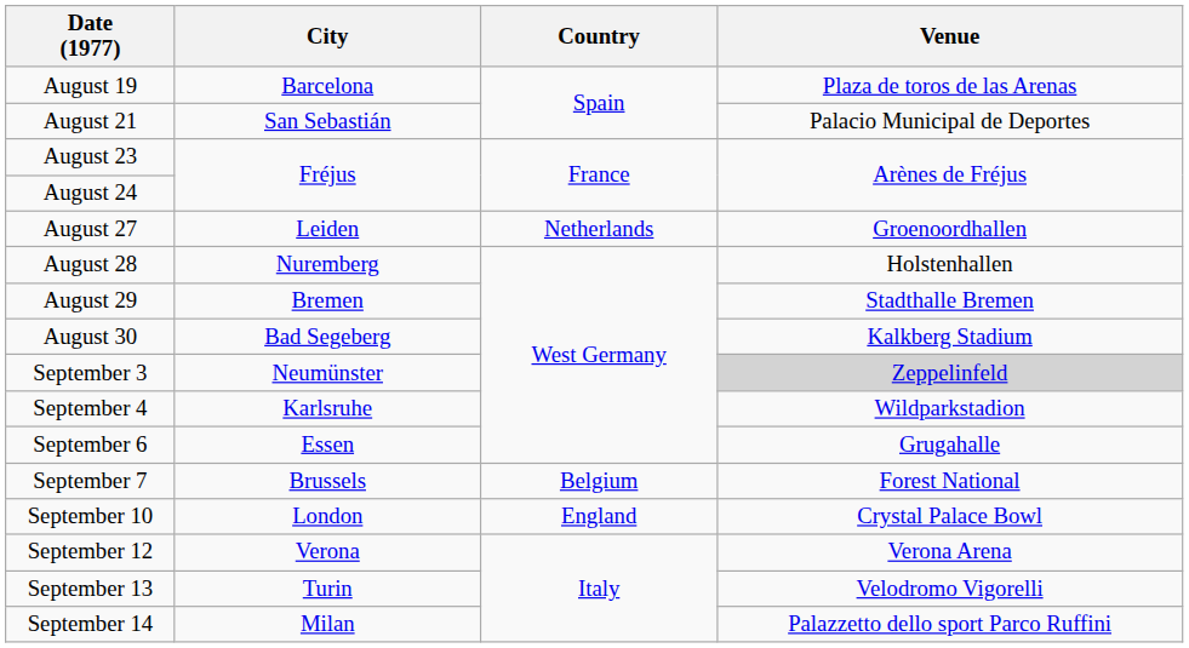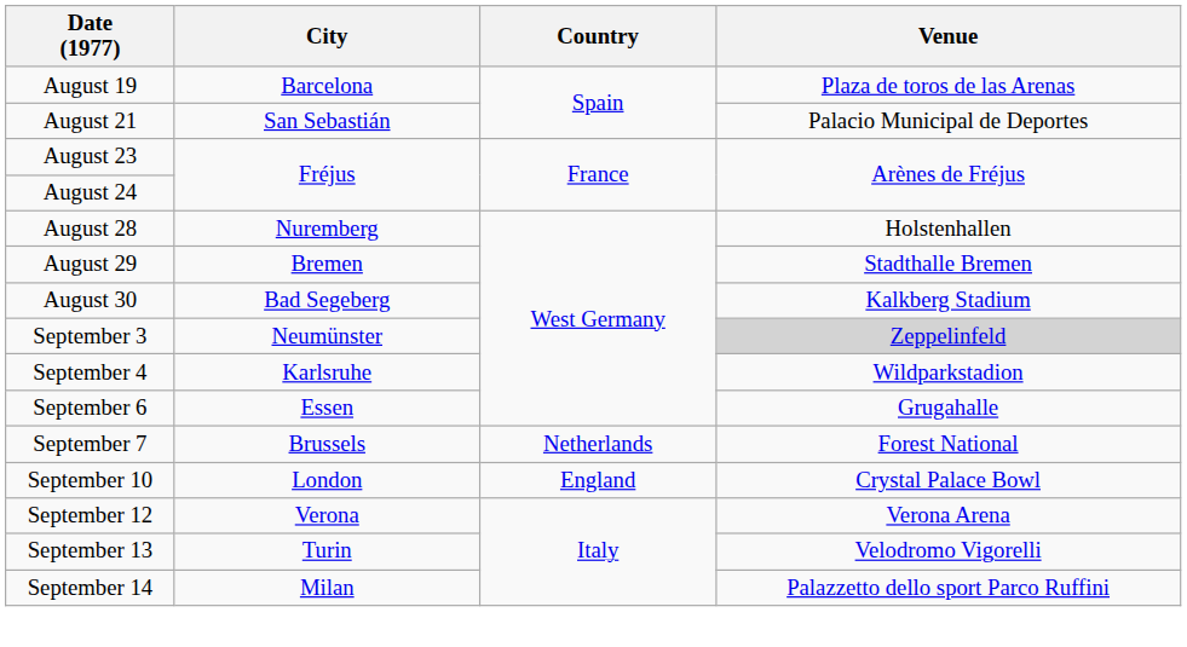 <table class="wikitable sortable plainrowheaders" style="text-align:center;">
 <tr>
 <th scope="col" style="width:7em;">Date<br>(1977)</th>
 <th scope="col" style="width:13em;">City</th>
 <th scope="col" style="width:10em;">Country</th>
 <th scope="col" style="width:20em;">Venue</th>
 </tr>
 <tr>
 <td>August 19</td>
 <td><a href='#'>Barcelona</a></td>
 <td rowspan="2"><a href='#'>Spain</a></td>
 <td><a href='#'>Plaza de toros de las Arenas</a></td>
 </tr>
 <tr>
 <td>August 21</td>
 <td><a href='#'>San Sebastián</a></td>
 <td>Palacio Municipal de Deportes</td>
 </tr>
 <tr>
 <td>August 23</td>
 <td rowspan="2"><a href='#'>Fréjus</a></td>
 <td rowspan="2"><a href='#'>France</a></td>
 <td rowspan="2"><a href='#'>Arènes de Fréjus</a></td>
 </tr>
 <tr>
 <td>August 24</td>
-</tr>
-<tr>
-<td>August 27</td>
-<td><a href='#'>Leiden</a></td>
-<td><a href='#'>Netherlands</a></td>
-<td><a href='#'>Groenoordhallen</a></td>
 </tr>
 <tr>
 <td>August 28</td>
 <td><a href='#'>Nuremberg</a></td>
 <td rowspan="6"><a href='#'>West Germany</a></td>
 <td>Holstenhallen</td>
 </tr>
 <tr>
 <td>August 29</td>
 <td><a href='#'>Bremen</a></td>
 <td><a href='#'>Stadthalle Bremen</a></td>
 </tr>
 <tr>
 <td>August 30</td>
 <td><a href='#'>Bad Segeberg</a></td>
 <td><a href='#'>Kalkberg Stadium</a></td>
 </tr>
 <tr>
 <td>September 3</td>
 <td><a href='#'>Neumünster</a></td>
 <td style="background: lightgrey;"><a href='#'>Zeppelinfeld</a></td>
 </tr>
 <tr>
 <td>September 4</td>
 <td><a href='#'>Karlsruhe</a></td>
 <td><a href='#'>Wildparkstadion</a></td>
 </tr>
 <tr>
 <td>September 6</td>
 <td><a href='#'>Essen</a></td>
 <td><a href='#'>Grugahalle</a></td>
 </tr>
 <tr>
 <td>September 7</td>
 <td><a href='#'>Brussels</a></td>
-<td><a href='#'>Belgium</a></td>
+<td><a href='#'>Netherlands</a></td>
 <td><a href='#'>Forest National</a></td>
 </tr>
 <tr>
 <td>September 10</td>
 <td><a href='#'>London</a></td>
 <td><a href='#'>England</a></td>
 <td><a href='#'>Crystal Palace Bowl</a></td>
 </tr>
 <tr>
 <td>September 12</td>
 <td><a href='#'>Verona</a></td>
 <td rowspan="3"><a href='#'>Italy</a></td>
 <td><a href='#'>Verona Arena</a></td>
 </tr>
 <tr>
 <td>September 13</td>
 <td><a href='#'>Turin</a></td>
 <td><a href='#'>Velodromo Vigorelli</a></td>
 </tr>
 <tr>
 <td>September 14</td>
 <td><a href='#'>Milan</a></td>
 <td><a href='#'>Palazzetto dello sport Parco Ruffini</a></td>
 </tr>
 </table>
